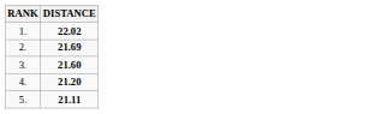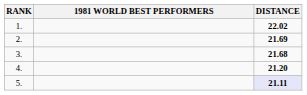 <table class="wikitable" style="border-collapse: collapse; font-size: 90%;">
 <tr>
 <th>RANK</th>
+<th align="center" style="width: 25em">1981 WORLD BEST PERFORMERS</th>
 <th align="center" style="width: 5em">DISTANCE</th>
 </tr>
 <tr>
 <td align="center">1.</td>
+<td></td>
 <td align="center"><strong>22.02</strong></td>
 </tr>
 <tr>
 <td align="center">2.</td>
+<td></td>
 <td align="center"><strong>21.69</strong></td>
 </tr>
 <tr>
 <td align="center">3.</td>
-<td align="center"><strong>21.60</strong></td>
+<td></td>
+<td align="center"><strong>21.68</strong></td>
 </tr>
 <tr>
 <td align="center">4.</td>
+<td></td>
 <td align="center"><strong>21.20</strong></td>
 </tr>
 <tr>
 <td align="center">5.</td>
-<td align="center"><strong>21.11</strong></td>
+<td></td>
+<td align="center" style="background: lavender;"><strong>21.11</strong></td>
 </tr>
 </table>
